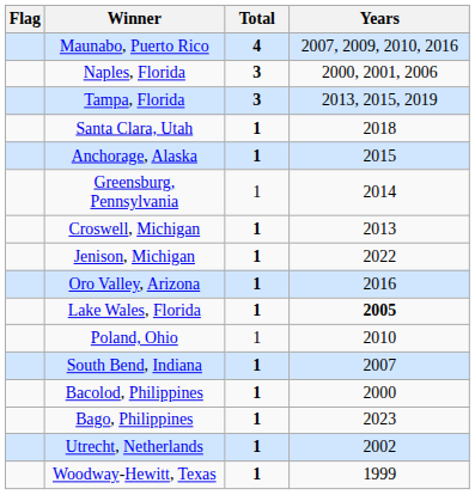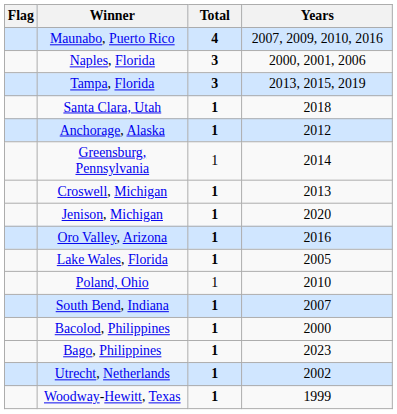 <table class="wikitable" style="font-size:90%; text-align:center;">
 <tr style="background: #D0E6FF;">
 <th width="25">Flag</th>
 <th style="width:150px;">Winner</th>
 <th width="50">Total</th>
 <th style="width:150px;">Years</th>
 </tr>
 <tr style="background: #D0E6FF;">
 <td></td>
 <td><a href='#'>Maunabo</a>, <a href='#'>Puerto Rico</a></td>
 <td><strong>4</strong></td>
 <td>2007, 2009, 2010, 2016</td>
 </tr>
 <tr>
 <td></td>
 <td><a href='#'>Naples</a>, <a href='#'>Florida</a></td>
 <td><strong>3</strong></td>
 <td>2000, 2001, 2006</td>
 </tr>
 <tr style="background: #D0E6FF;">
 <td></td>
 <td><a href='#'>Tampa</a>, <a href='#'>Florida</a></td>
 <td><strong>3</strong></td>
 <td>2013, 2015, 2019</td>
 </tr>
 <tr>
 <td></td>
 <td><a href='#'>Santa Clara, Utah</a></td>
 <td><strong>1</strong></td>
 <td>2018</td>
 </tr>
 <tr style="background: #D0E6FF;">
 <td></td>
 <td><a href='#'>Anchorage</a>, <a href='#'>Alaska</a></td>
 <td><strong>1</strong></td>
-<td>2015</td>
+<td>2012</td>
 </tr>
 <tr>
 <td></td>
 <td><a href='#'>Greensburg, Pennsylvania</a></td>
 <td>1</td>
 <td>2014</td>
 </tr>
 <tr>
 <td></td>
 <td><a href='#'>Croswell</a>, <a href='#'>Michigan</a></td>
 <td><strong>1</strong></td>
 <td>2013</td>
 </tr>
 <tr>
 <td></td>
 <td><a href='#'>Jenison</a>, <a href='#'>Michigan</a></td>
 <td><strong>1</strong></td>
-<td>2022</td>
+<td>2020</td>
 </tr>
 <tr style="background: #D0E6FF;">
 <td></td>
 <td><a href='#'>Oro Valley</a>, <a href='#'>Arizona</a></td>
 <td><strong>1</strong></td>
 <td>2016</td>
 </tr>
 <tr>
 <td></td>
 <td><a href='#'>Lake Wales</a>, <a href='#'>Florida</a></td>
 <td><strong>1</strong></td>
-<td><strong>2005</strong></td>
+<td>2005</td>
 </tr>
 <tr>
 <td></td>
 <td><a href='#'>Poland, Ohio</a></td>
 <td>1</td>
 <td>2010</td>
 </tr>
 <tr style="background: #D0E6FF;">
 <td></td>
 <td><a href='#'>South Bend</a>, <a href='#'>Indiana</a></td>
 <td><strong>1</strong></td>
 <td>2007</td>
 </tr>
 <tr>
 <td></td>
 <td><a href='#'>Bacolod</a>, <a href='#'>Philippines</a></td>
 <td><strong>1</strong></td>
 <td>2000</td>
 </tr>
 <tr>
 <td></td>
 <td><a href='#'>Bago</a>, <a href='#'>Philippines</a></td>
 <td><strong>1</strong></td>
 <td>2023</td>
 </tr>
 <tr style="background: #D0E6FF;">
 <td></td>
 <td><a href='#'>Utrecht</a>, <a href='#'>Netherlands</a></td>
 <td><strong>1</strong></td>
 <td>2002</td>
 </tr>
 <tr>
 <td></td>
 <td><a href='#'>Woodway</a>-<a href='#'>Hewitt</a>, <a href='#'>Texas</a></td>
 <td><strong>1</strong></td>
 <td>1999</td>
 </tr>
 </table>
